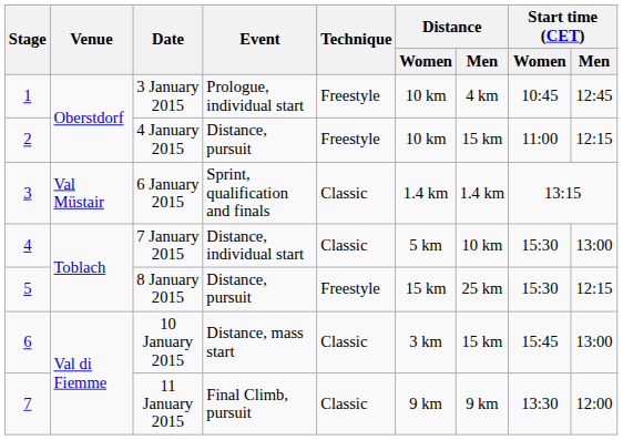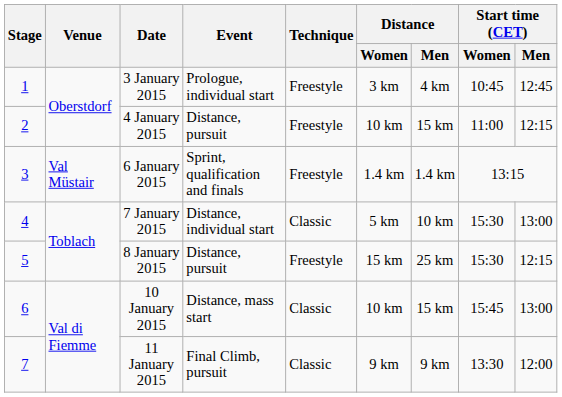 <table class="wikitable">
 <tr>
 <th rowspan=2>Stage</th>
 <th rowspan=2>Venue</th>
 <th rowspan=2>Date</th>
 <th rowspan=2>Event</th>
 <th rowspan=2>Technique</th>
 <th colspan=2>Distance</th>
 <th colspan=2>Start time (<a href='#'>CET</a>)</th>
 </tr>
 <tr>
 <th>Women</th>
 <th>Men</th>
 <th>Women</th>
 <th>Men</th>
 </tr>
 <tr align="center">
 <td><a href='#'>1</a></td>
 <td rowspan=2 align="left"><a href='#'>Oberstdorf</a> </td>
 <td>3 January 2015</td>
 <td align="left">Prologue, individual start</td>
 <td align="left">Freestyle</td>
-<td>10 km</td>
+<td>3 km</td>
 <td>4 km</td>
 <td>10:45</td>
 <td>12:45</td>
 </tr>
 <tr align="center">
 <td><a href='#'>2</a></td>
 <td>4 January 2015</td>
 <td align="left">Distance, pursuit</td>
 <td align="left">Freestyle</td>
 <td>10 km</td>
 <td>15 km</td>
 <td>11:00</td>
 <td>12:15</td>
 </tr>
 <tr align="center">
 <td><a href='#'>3</a></td>
 <td align="left"><a href='#'>Val Müstair</a> </td>
 <td>6 January 2015</td>
 <td align="left">Sprint, qualification and finals</td>
-<td align="left">Classic</td>
+<td align="left">Freestyle</td>
 <td>1.4 km</td>
 <td>1.4 km</td>
 <td colspan=2>13:15</td>
 </tr>
 <tr align="center">
 <td><a href='#'>4</a></td>
 <td rowspan=2 align="left"><a href='#'>Toblach</a> </td>
 <td>7 January 2015</td>
 <td align="left">Distance, individual start</td>
 <td align="left">Classic</td>
 <td>5 km</td>
 <td>10 km</td>
 <td>15:30</td>
 <td>13:00</td>
 </tr>
 <tr align="center">
 <td><a href='#'>5</a></td>
 <td>8 January 2015</td>
 <td align="left">Distance, pursuit</td>
 <td align="left">Freestyle</td>
 <td>15 km</td>
 <td>25 km</td>
 <td>15:30</td>
 <td>12:15</td>
 </tr>
 <tr align="center">
 <td><a href='#'>6</a></td>
 <td rowspan=2 align="left"><a href='#'>Val di Fiemme</a> </td>
 <td>10 January 2015</td>
 <td align="left">Distance, mass start</td>
 <td align="left">Classic</td>
-<td>3 km</td>
+<td>10 km</td>
 <td>15 km</td>
 <td>15:45</td>
 <td>13:00</td>
 </tr>
 <tr align="center">
 <td><a href='#'>7</a></td>
 <td>11 January 2015</td>
 <td align="left">Final Climb, pursuit</td>
 <td align="left">Classic</td>
 <td>9 km</td>
 <td>9 km</td>
 <td>13:30</td>
 <td>12:00</td>
 </tr>
 </table>
